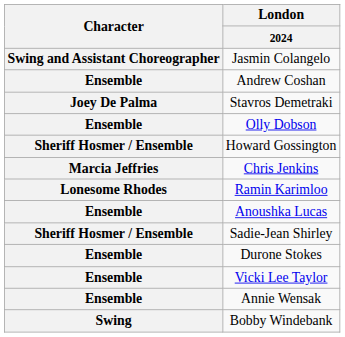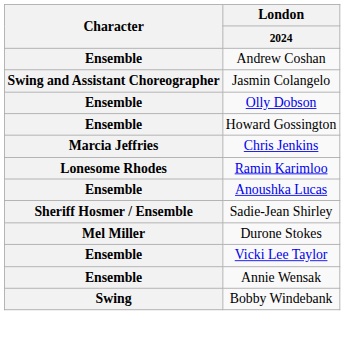 <table class="wikitable">
 <tr>
 <th rowspan="2">Character</th>
 <th>London</th>
 </tr>
 <tr>
 <th><small>2024</small></th>
 </tr>
 <tr>
-<th><strong>Swing and Assistant Choreographer</strong></th>
-<td align=center>Jasmin Colangelo</td>
-</tr>
-<tr>
 <th><strong>Ensemble</strong></th>
 <td align=center>Andrew Coshan</td>
 </tr>
 <tr>
-<th><strong>Joey De Palma</strong></th>
-<td align=center>Stavros Demetraki</td>
+<th><strong>Swing and Assistant Choreographer</strong></th>
+<td align=center>Jasmin Colangelo</td>
 </tr>
 <tr>
 <th><strong>Ensemble</strong></th>
 <td align=center><a href='#'>Olly Dobson</a></td>
 </tr>
 <tr>
-<th><strong>Sheriff Hosmer / Ensemble</strong></th>
+<th><strong>Ensemble</strong></th>
 <td align=center>Howard Gossington</td>
 </tr>
 <tr>
 <th><strong>Marcia Jeffries</strong></th>
 <td align=center><a href='#'>Chris Jenkins</a></td>
 </tr>
 <tr>
 <th><strong>Lonesome Rhodes</strong></th>
 <td align=center><a href='#'>Ramin Karimloo</a></td>
 </tr>
 <tr>
 <th><strong>Ensemble</strong></th>
 <td align=center><a href='#'>Anoushka Lucas</a></td>
 </tr>
 <tr>
 <th><strong>Sheriff Hosmer / Ensemble</strong></th>
 <td align=center>Sadie-Jean Shirley</td>
 </tr>
 <tr>
-<th><strong>Ensemble</strong></th>
+<th><strong>Mel Miller</strong></th>
 <td align=center>Durone Stokes</td>
 </tr>
 <tr>
 <th><strong>Ensemble</strong></th>
 <td align=center><a href='#'>Vicki Lee Taylor</a></td>
 </tr>
 <tr>
 <th><strong>Ensemble</strong></th>
 <td align=center>Annie Wensak</td>
 </tr>
 <tr>
 <th><strong>Swing</strong></th>
 <td align=center>Bobby Windebank</td>
 </tr>
 </table>
